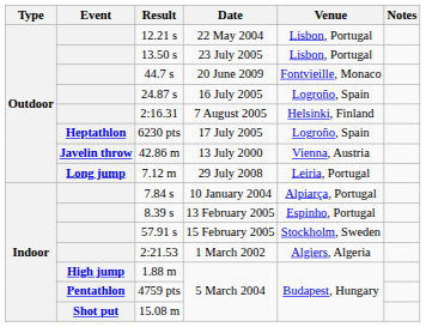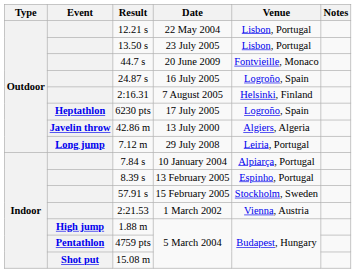 <table class="wikitable" style="text-align: center">
 <tr>
 <th scope="col">Type</th>
 <th scope="col">Event</th>
 <th scope="col">Result</th>
 <th scope="col">Date</th>
 <th scope="col">Venue</th>
 <th scope="col">Notes</th>
 </tr>
 <tr>
 <th scope="rowgroup" rowspan="8">Outdoor</th>
 <th scope="row"></th>
 <td>12.21 s </td>
 <td>22 May 2004</td>
 <td><a href='#'>Lisbon</a>, Portugal</td>
 <td></td>
 </tr>
 <tr>
 <th scope="row"></th>
 <td>13.50 s </td>
 <td>23 July 2005</td>
 <td><a href='#'>Lisbon</a>, Portugal</td>
 <td></td>
 </tr>
 <tr>
 <th scope="row"></th>
 <td>44.7 s</td>
 <td>20 June 2009</td>
 <td><a href='#'>Fontvieille</a>, Monaco</td>
 <td></td>
 </tr>
 <tr>
 <th scope="row"></th>
 <td>24.87 s</td>
 <td>16 July 2005</td>
 <td><a href='#'>Logroño</a>, Spain</td>
 <td></td>
 </tr>
 <tr>
 <th scope="row"></th>
 <td>2:16.31</td>
 <td>7 August 2005</td>
 <td><a href='#'>Helsinki</a>, Finland</td>
 <td></td>
 </tr>
 <tr>
 <th scope="row"><a href='#'>Heptathlon</a></th>
 <td>6230 pts</td>
 <td>17 July 2005</td>
 <td><a href='#'>Logroño</a>, Spain</td>
 <td></td>
 </tr>
 <tr>
 <th scope="row"><a href='#'>Javelin throw</a></th>
 <td>42.86 m</td>
 <td>13 July 2000</td>
-<td><a href='#'>Vienna</a>, Austria</td>
+<td><a href='#'>Algiers</a>, Algeria</td>
 <td></td>
 </tr>
 <tr>
 <th scope="row"><a href='#'>Long jump</a></th>
 <td>7.12 m </td>
 <td>29 July 2008</td>
 <td><a href='#'>Leiria</a>, Portugal</td>
 <td></td>
 </tr>
 <tr>
 <th scope="rowgroup" rowspan="7">Indoor</th>
 <th scope="row"></th>
 <td>7.84 s</td>
 <td>10 January 2004</td>
 <td><a href='#'>Alpiarça</a>, Portugal</td>
 <td></td>
 </tr>
 <tr>
 <th scope="row"></th>
 <td>8.39 s</td>
 <td>13 February 2005</td>
 <td><a href='#'>Espinho</a>, Portugal</td>
 <td></td>
 </tr>
 <tr>
 <th scope="row"></th>
 <td>57.91 s</td>
 <td>15 February 2005</td>
 <td><a href='#'>Stockholm</a>, Sweden</td>
 <td></td>
 </tr>
 <tr>
 <th scope="row"></th>
 <td>2:21.53</td>
 <td>1 March 2002</td>
-<td><a href='#'>Algiers</a>, Algeria</td>
+<td><a href='#'>Vienna</a>, Austria</td>
 <td></td>
 </tr>
 <tr>
 <th scope="row"><a href='#'>High jump</a></th>
 <td>1.88 m</td>
 <td rowspan="3">5 March 2004</td>
 <td rowspan="3"><a href='#'>Budapest</a>, Hungary</td>
 <td></td>
 </tr>
 <tr>
 <th scope="row"><a href='#'>Pentathlon</a></th>
 <td>4759 pts</td>
 <td></td>
 </tr>
 <tr>
 <th scope="row"><a href='#'>Shot put</a></th>
 <td>15.08 m</td>
 <td></td>
 </tr>
 </table>
